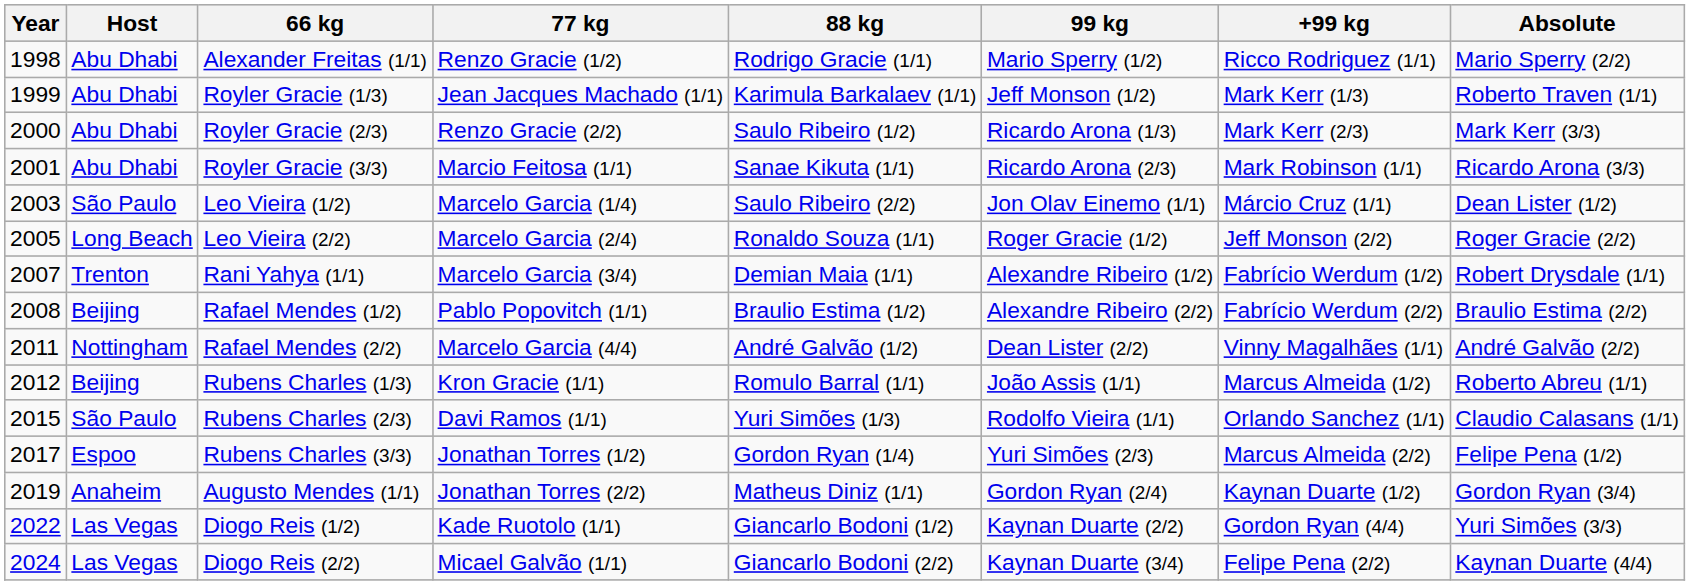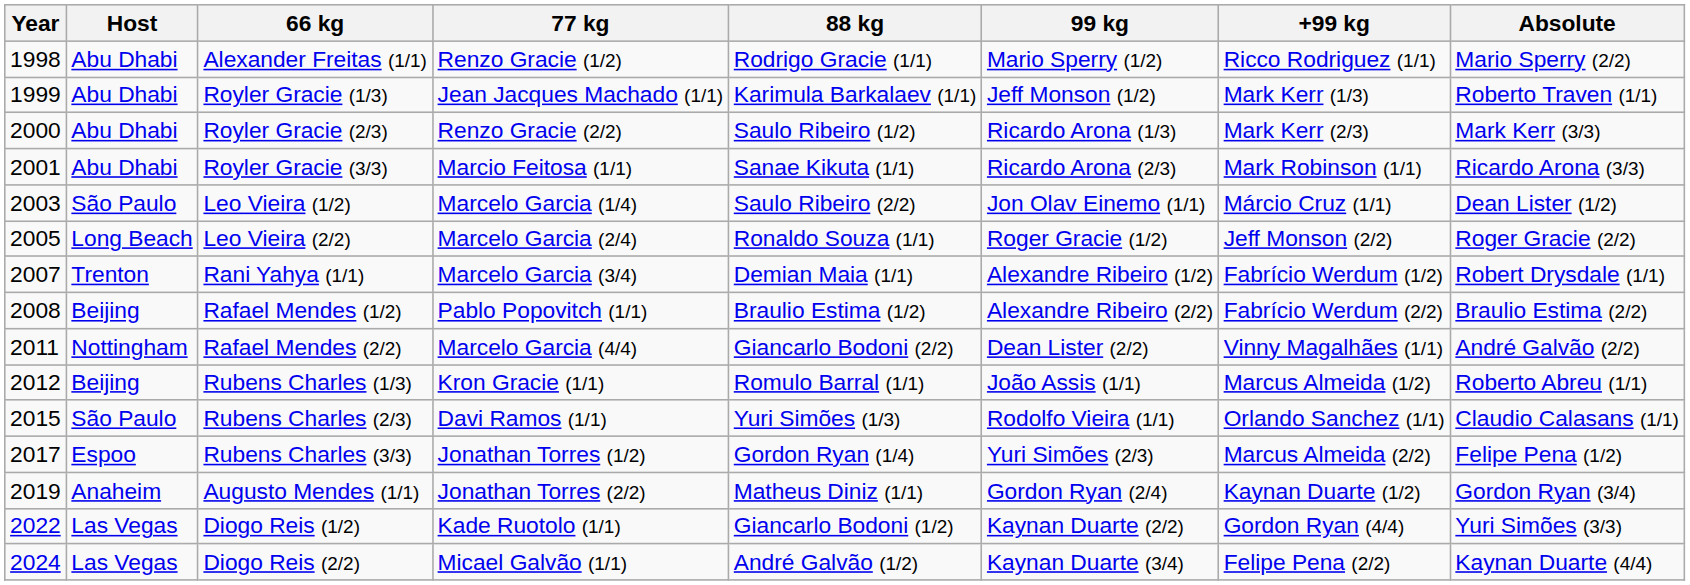 <table class="wikitable sortable" style="font-size: 90%">
 <tr>
 <th>Year</th>
 <th>Host</th>
 <th>66 kg</th>
 <th>77 kg</th>
 <th>88 kg</th>
 <th>99 kg</th>
 <th>+99 kg</th>
 <th>Absolute</th>
 </tr>
 <tr>
 <td>1998</td>
 <td> <a href='#'>Abu Dhabi</a></td>
 <td> <a href='#'>Alexander Freitas</a> <small>(1/1)</small></td>
 <td> <a href='#'>Renzo Gracie</a> <small>(1/2)</small></td>
 <td> <a href='#'>Rodrigo Gracie</a> <small>(1/1)</small></td>
 <td> <a href='#'>Mario Sperry</a> <small>(1/2)</small></td>
 <td> <a href='#'>Ricco Rodriguez</a> <small>(1/1)</small></td>
 <td> <a href='#'>Mario Sperry</a> <small>(2/2)</small></td>
 </tr>
 <tr>
 <td>1999</td>
 <td> <a href='#'>Abu Dhabi</a></td>
 <td> <a href='#'>Royler Gracie</a> <small>(1/3)</small></td>
 <td> <a href='#'>Jean Jacques Machado</a> <small>(1/1)</small></td>
 <td> <a href='#'>Karimula Barkalaev</a> <small>(1/1)</small></td>
 <td> <a href='#'>Jeff Monson</a> <small>(1/2)</small></td>
 <td> <a href='#'>Mark Kerr</a> <small>(1/3)</small></td>
 <td> <a href='#'>Roberto Traven</a> <small>(1/1)</small></td>
 </tr>
 <tr>
 <td>2000</td>
 <td> <a href='#'>Abu Dhabi</a></td>
 <td> <a href='#'>Royler Gracie</a> <small>(2/3)</small></td>
 <td> <a href='#'>Renzo Gracie</a> <small>(2/2)</small></td>
 <td> <a href='#'>Saulo Ribeiro</a> <small>(1/2)</small></td>
 <td> <a href='#'>Ricardo Arona</a> <small>(1/3)</small></td>
 <td> <a href='#'>Mark Kerr</a> <small>(2/3)</small></td>
 <td> <a href='#'>Mark Kerr</a> <small>(3/3)</small></td>
 </tr>
 <tr>
 <td>2001</td>
 <td> <a href='#'>Abu Dhabi</a></td>
 <td> <a href='#'>Royler Gracie</a> <small>(3/3)</small></td>
 <td> <a href='#'>Marcio Feitosa</a> <small>(1/1)</small></td>
 <td> <a href='#'>Sanae Kikuta</a> <small>(1/1)</small></td>
 <td> <a href='#'>Ricardo Arona</a> <small>(2/3)</small></td>
 <td> <a href='#'>Mark Robinson</a> <small>(1/1)</small></td>
 <td> <a href='#'>Ricardo Arona</a> <small>(3/3)</small></td>
 </tr>
 <tr>
 <td>2003</td>
 <td> <a href='#'>São Paulo</a></td>
 <td> <a href='#'>Leo Vieira</a> <small>(1/2)</small></td>
 <td> <a href='#'>Marcelo Garcia</a> <small>(1/4)</small></td>
 <td> <a href='#'>Saulo Ribeiro</a> <small>(2/2)</small></td>
 <td> <a href='#'>Jon Olav Einemo</a> <small>(1/1)</small></td>
 <td> <a href='#'>Márcio Cruz</a> <small>(1/1)</small></td>
 <td> <a href='#'>Dean Lister</a> <small>(1/2)</small></td>
 </tr>
 <tr>
 <td>2005</td>
 <td> <a href='#'>Long Beach</a></td>
 <td> <a href='#'>Leo Vieira</a> <small>(2/2)</small></td>
 <td> <a href='#'>Marcelo Garcia</a> <small>(2/4)</small></td>
 <td> <a href='#'>Ronaldo Souza</a> <small>(1/1)</small></td>
 <td> <a href='#'>Roger Gracie</a> <small>(1/2)</small></td>
 <td> <a href='#'>Jeff Monson</a> <small>(2/2)</small></td>
 <td> <a href='#'>Roger Gracie</a> <small>(2/2)</small></td>
 </tr>
 <tr>
 <td>2007</td>
 <td> <a href='#'>Trenton</a></td>
 <td> <a href='#'>Rani Yahya</a> <small>(1/1)</small></td>
 <td> <a href='#'>Marcelo Garcia</a> <small>(3/4)</small></td>
 <td> <a href='#'>Demian Maia</a> <small>(1/1)</small></td>
 <td> <a href='#'>Alexandre Ribeiro</a> <small>(1/2)</small></td>
 <td> <a href='#'>Fabrício Werdum</a> <small>(1/2)</small></td>
 <td> <a href='#'>Robert Drysdale</a> <small>(1/1)</small></td>
 </tr>
 <tr>
 <td>2008</td>
 <td> <a href='#'>Beijing</a></td>
 <td> <a href='#'>Rafael Mendes</a> <small>(1/2)</small></td>
 <td> <a href='#'>Pablo Popovitch</a> <small>(1/1)</small></td>
 <td> <a href='#'>Braulio Estima</a> <small>(1/2)</small></td>
 <td> <a href='#'>Alexandre Ribeiro</a> <small>(2/2)</small></td>
 <td> <a href='#'>Fabrício Werdum</a> <small>(2/2)</small></td>
 <td> <a href='#'>Braulio Estima</a> <small>(2/2)</small></td>
 </tr>
 <tr>
 <td>2011</td>
 <td> <a href='#'>Nottingham</a></td>
 <td> <a href='#'>Rafael Mendes</a> <small>(2/2)</small></td>
 <td> <a href='#'>Marcelo Garcia</a> <small>(4/4)</small></td>
-<td> <a href='#'>André Galvão</a> <small>(1/2)</small></td>
+<td> <a href='#'>Giancarlo Bodoni</a> <small>(2/2)</small></td>
 <td> <a href='#'>Dean Lister</a> <small>(2/2)</small></td>
 <td> <a href='#'>Vinny Magalhães</a> <small>(1/1)</small></td>
 <td> <a href='#'>André Galvão</a> <small>(2/2)</small></td>
 </tr>
 <tr>
 <td>2012</td>
 <td> <a href='#'>Beijing</a></td>
 <td> <a href='#'>Rubens Charles</a> <small>(1/3)</small></td>
 <td> <a href='#'>Kron Gracie</a> <small>(1/1)</small></td>
 <td> <a href='#'>Romulo Barral</a> <small>(1/1)</small></td>
 <td> <a href='#'>João Assis</a> <small>(1/1)</small></td>
 <td> <a href='#'>Marcus Almeida</a> <small>(1/2)</small></td>
 <td> <a href='#'>Roberto Abreu</a> <small>(1/1)</small></td>
 </tr>
 <tr>
 <td>2015</td>
 <td> <a href='#'>São Paulo</a></td>
 <td> <a href='#'>Rubens Charles</a> <small>(2/3)</small></td>
 <td> <a href='#'>Davi Ramos</a> <small>(1/1)</small></td>
 <td> <a href='#'>Yuri Simões</a> <small>(1/3)</small></td>
 <td> <a href='#'>Rodolfo Vieira</a> <small>(1/1)</small></td>
 <td> <a href='#'>Orlando Sanchez</a> <small>(1/1)</small></td>
 <td> <a href='#'>Claudio Calasans</a> <small>(1/1)</small></td>
 </tr>
 <tr>
 <td>2017</td>
 <td> <a href='#'>Espoo</a></td>
 <td> <a href='#'>Rubens Charles</a> <small>(3/3)</small></td>
 <td> <a href='#'>Jonathan Torres</a> <small>(1/2)</small></td>
 <td> <a href='#'>Gordon Ryan</a> <small>(1/4)</small></td>
 <td> <a href='#'>Yuri Simões</a> <small>(2/3)</small></td>
 <td> <a href='#'>Marcus Almeida</a> <small>(2/2)</small></td>
 <td> <a href='#'>Felipe Pena</a> <small>(1/2)</small></td>
 </tr>
 <tr>
 <td>2019</td>
 <td> <a href='#'>Anaheim</a></td>
 <td> <a href='#'>Augusto Mendes</a> <small>(1/1)</small></td>
 <td> <a href='#'>Jonathan Torres</a> <small>(2/2)</small></td>
 <td> <a href='#'>Matheus Diniz</a> <small>(1/1)</small></td>
 <td> <a href='#'>Gordon Ryan</a> <small>(2/4)</small></td>
 <td> <a href='#'>Kaynan Duarte</a> <small>(1/2)</small></td>
 <td> <a href='#'>Gordon Ryan</a> <small>(3/4)</small></td>
 </tr>
 <tr>
 <td><a href='#'>2022</a></td>
 <td> <a href='#'>Las Vegas</a></td>
 <td> <a href='#'>Diogo Reis</a> <small>(1/2)</small></td>
 <td> <a href='#'>Kade Ruotolo</a> <small>(1/1)</small></td>
 <td> <a href='#'>Giancarlo Bodoni</a> <small>(1/2)</small></td>
 <td> <a href='#'>Kaynan Duarte</a> <small>(2/2)</small></td>
 <td> <a href='#'>Gordon Ryan</a> <small>(4/4)</small></td>
 <td> <a href='#'>Yuri Simões</a> <small>(3/3)</small></td>
 </tr>
 <tr>
 <td><a href='#'>2024</a></td>
 <td> <a href='#'>Las Vegas</a></td>
 <td> <a href='#'>Diogo Reis</a> <small>(2/2)</small></td>
 <td> <a href='#'>Micael Galvão</a> <small>(1/1)</small></td>
-<td> <a href='#'>Giancarlo Bodoni</a> <small>(2/2)</small></td>
+<td> <a href='#'>André Galvão</a> <small>(1/2)</small></td>
 <td> <a href='#'>Kaynan Duarte</a> <small>(3/4)</small></td>
 <td> <a href='#'>Felipe Pena</a> <small>(2/2)</small></td>
 <td> <a href='#'>Kaynan Duarte</a> <small>(4/4)</small></td>
 </tr>
 </table>
